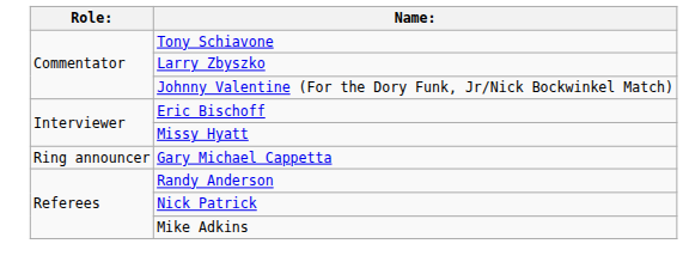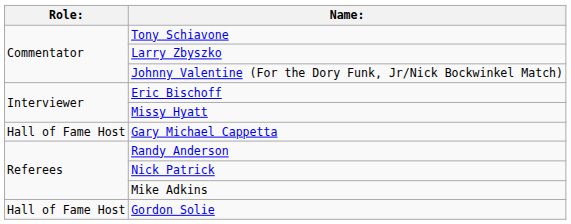 <table class=wikitable style="font-size:90%; margin: 0.5em 0 0.5em 1em; float: right; clear: right;">
 <tr>
 <th>Role:</th>
 <th>Name:</th>
 </tr>
 <tr>
 <td rowspan=3>Commentator</td>
 <td><a href='#'>Tony Schiavone</a></td>
 </tr>
 <tr>
 <td><a href='#'>Larry Zbyszko</a></td>
 </tr>
 <tr>
 <td><a href='#'>Johnny Valentine</a> (For the Dory Funk, Jr/Nick Bockwinkel Match)</td>
 </tr>
 <tr>
 <td rowspan=2>Interviewer</td>
 <td><a href='#'>Eric Bischoff</a></td>
 </tr>
 <tr>
 <td><a href='#'>Missy Hyatt</a></td>
 </tr>
 <tr>
-<td>Ring announcer</td>
+<td>Hall of Fame Host</td>
 <td><a href='#'>Gary Michael Cappetta</a></td>
 </tr>
 <tr>
 <td rowspan=3>Referees</td>
 <td><a href='#'>Randy Anderson</a></td>
 </tr>
 <tr>
 <td><a href='#'>Nick Patrick</a></td>
 </tr>
 <tr>
 <td>Mike Adkins</td>
 </tr>
+<tr>
+<td>Hall of Fame Host</td>
+<td><a href='#'>Gordon Solie</a></td>
+</tr>
 </table>
